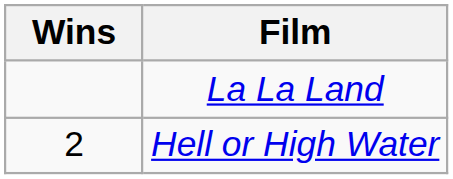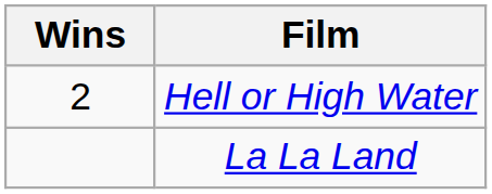 <table class="wikitable" style="text-align:center;">
 <tr>
 <th scope="col" width="55">Wins</th>
 <th scope="col" align="center">Film</th>
 </tr>
 <tr>
+<td rowspan=1 style="text-align:center">2</td>
+<td><em><a href='#'>Hell or High Water</a></em></td>
+</tr>
+<tr>
 <td></td>
 <td><em><a href='#'>La La Land</a></em></td>
 </tr>
-<tr>
-<td rowspan=1 style="text-align:center">2</td>
-<td><em><a href='#'>Hell or High Water</a></em></td>
-</tr>
 </table>
